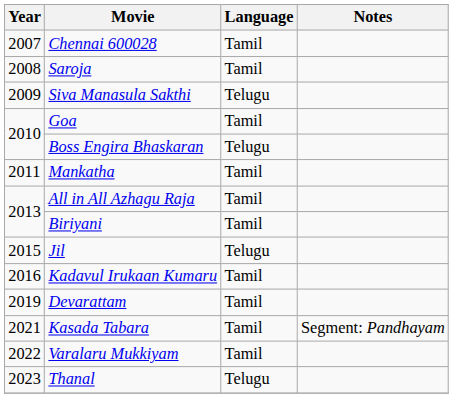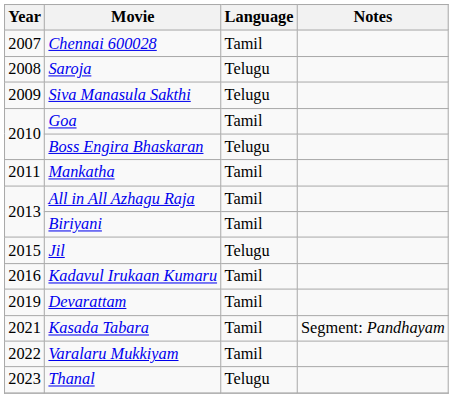 <table class="wikitable">
 <tr>
 <th>Year</th>
 <th>Movie</th>
 <th>Language</th>
 <th>Notes</th>
 </tr>
 <tr>
 <td>2007</td>
 <td><em><a href='#'>Chennai 600028</a></em></td>
 <td>Tamil</td>
 <td></td>
 </tr>
 <tr>
 <td>2008</td>
 <td><em><a href='#'>Saroja</a></em></td>
-<td>Tamil</td>
+<td>Telugu</td>
 <td></td>
 </tr>
 <tr>
 <td>2009</td>
 <td><em><a href='#'>Siva Manasula Sakthi</a></em></td>
 <td>Telugu</td>
 <td></td>
 </tr>
 <tr>
 <td rowspan="2">2010</td>
 <td><em><a href='#'>Goa</a></em></td>
 <td>Tamil</td>
 <td></td>
 </tr>
 <tr>
 <td><em><a href='#'>Boss Engira Bhaskaran</a></em></td>
 <td>Telugu</td>
 <td></td>
 </tr>
 <tr>
 <td>2011</td>
 <td><em><a href='#'>Mankatha</a></em></td>
 <td>Tamil</td>
 <td></td>
 </tr>
 <tr>
 <td rowspan="2">2013</td>
 <td><em><a href='#'>All in All Azhagu Raja</a></em></td>
 <td>Tamil</td>
 <td></td>
 </tr>
 <tr>
 <td><em><a href='#'>Biriyani</a></em></td>
 <td>Tamil</td>
 <td></td>
 </tr>
 <tr>
 <td>2015</td>
 <td><em><a href='#'>Jil</a></em></td>
 <td>Telugu</td>
 <td></td>
 </tr>
 <tr>
 <td>2016</td>
 <td><em><a href='#'>Kadavul Irukaan Kumaru</a></em></td>
 <td>Tamil</td>
 <td></td>
 </tr>
 <tr>
 <td>2019</td>
 <td><em><a href='#'>Devarattam</a></em></td>
 <td>Tamil</td>
 <td></td>
 </tr>
 <tr>
 <td>2021</td>
 <td><em><a href='#'>Kasada Tabara</a></em></td>
 <td>Tamil</td>
 <td>Segment: <em>Pandhayam</em></td>
 </tr>
 <tr>
 <td>2022</td>
 <td><em><a href='#'>Varalaru Mukkiyam</a></em></td>
 <td>Tamil</td>
 <td></td>
 </tr>
 <tr>
 <td>2023</td>
 <td><em><a href='#'>Thanal</a></em></td>
 <td>Telugu</td>
 <td></td>
 </tr>
 <tr>
 </tr>
 </table>
